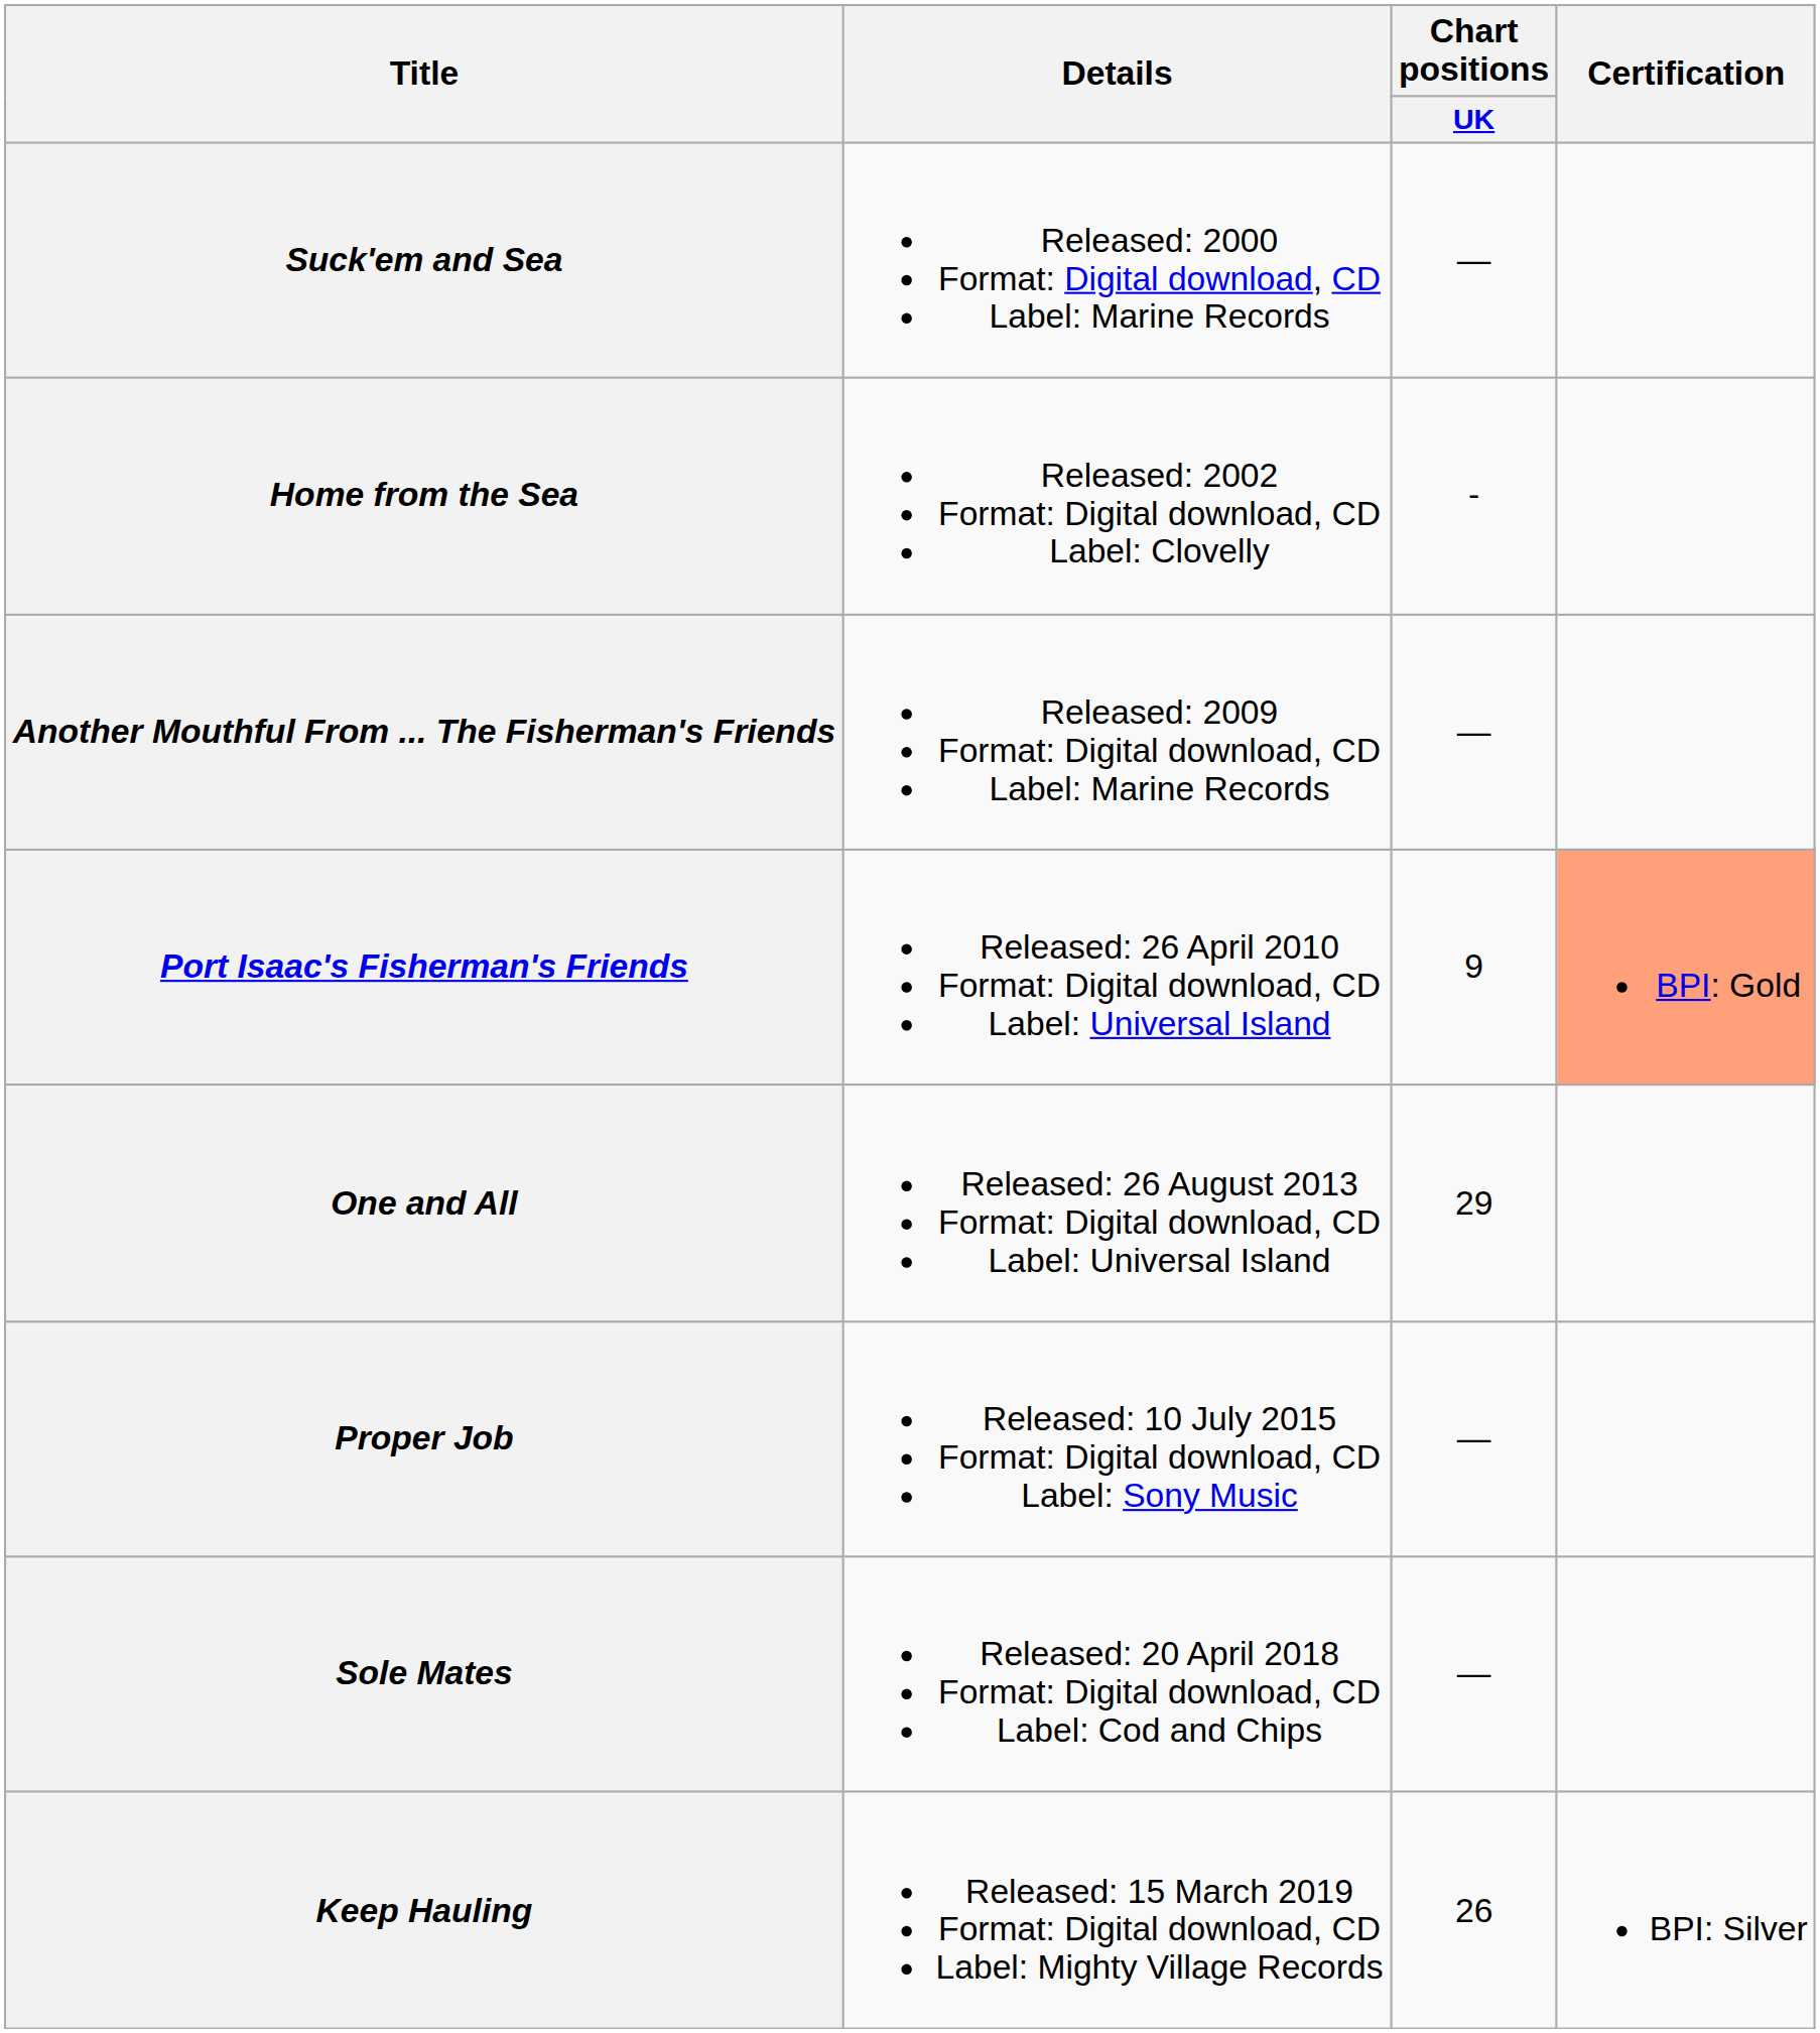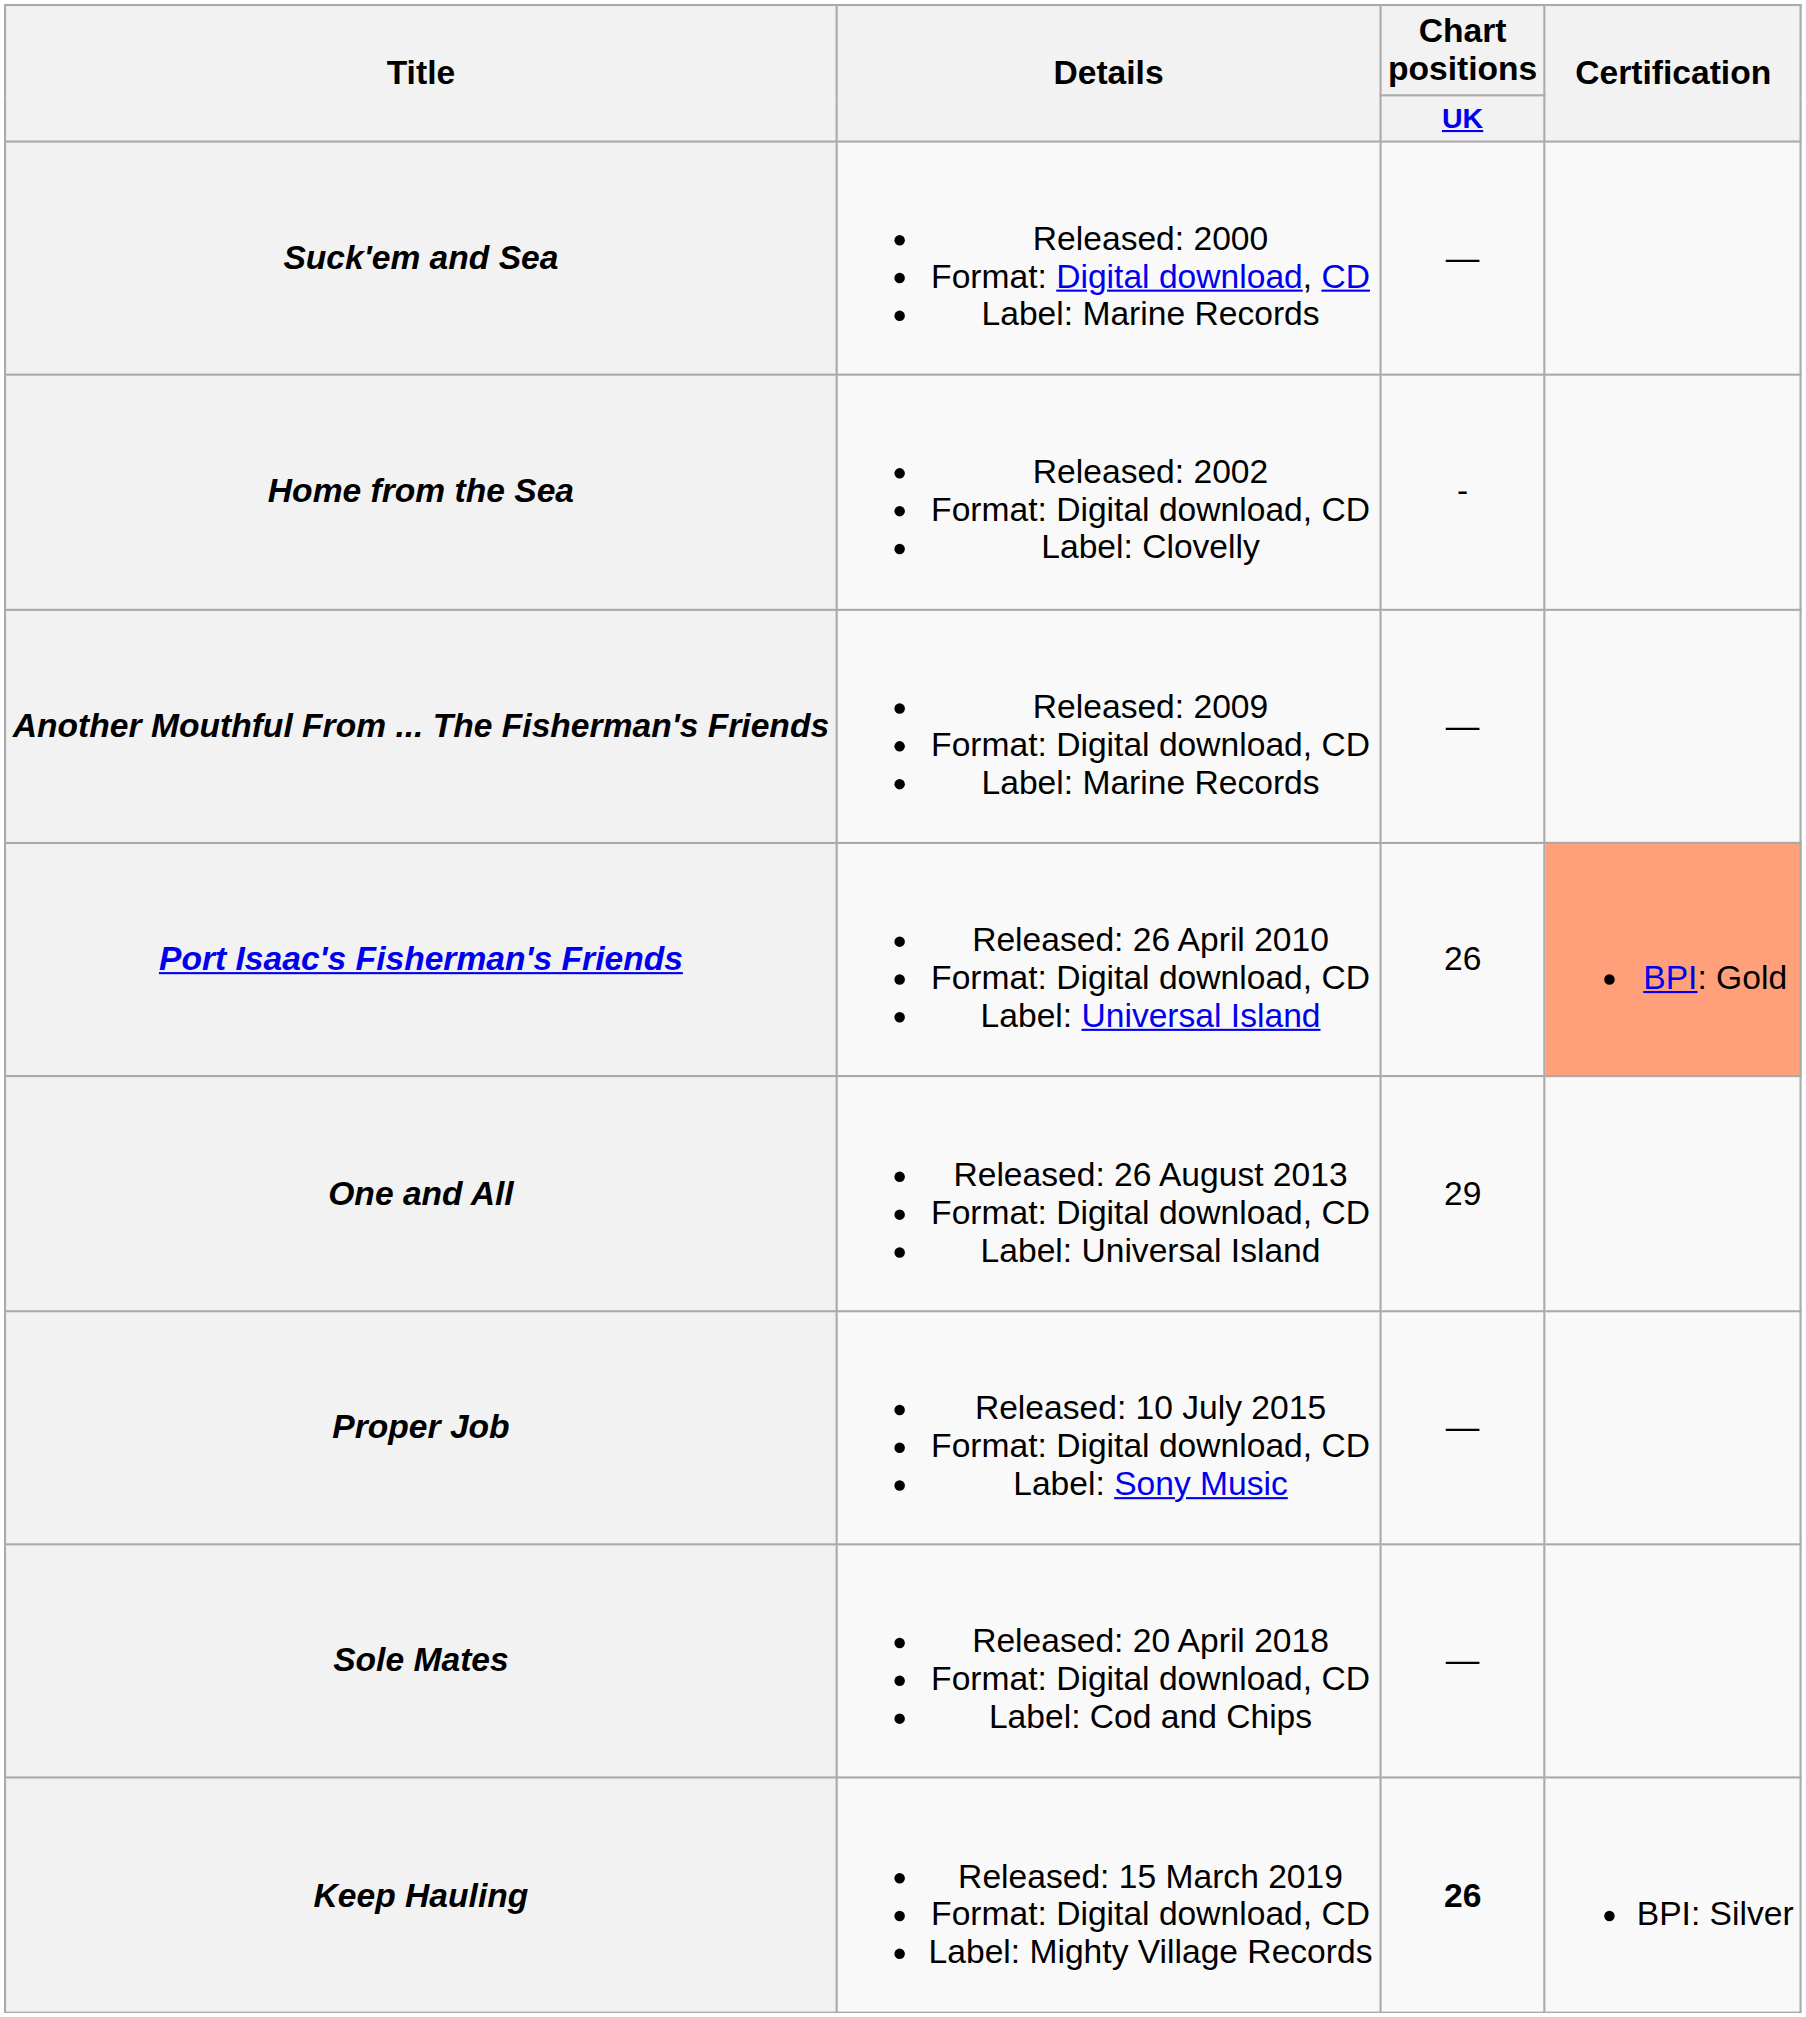 <table class="wikitable plainrowheaders" style="text-align:center;">
 <tr>
 <th scope="col" rowspan="2">Title</th>
 <th scope="col" rowspan="2">Details</th>
 <th scope="col">Chart positions</th>
 <th scope="col" rowspan="2">Certification</th>
 </tr>
 <tr>
 <th scope="col" style="width:3em;font-size:85%;"><a href='#'>UK</a><br></th>
 </tr>
 <tr>
 <th scope="row"><em>Suck'em and Sea</em></th>
 <td><br><ul><li>Released: 2000</li><li>Format: <a href='#'>Digital download</a>, <a href='#'>CD</a></li><li>Label: Marine Records</li></ul></td>
 <td>—</td>
 <td></td>
 </tr>
 <tr>
 <th scope="row"><em>Home from the Sea</em></th>
 <td><br><ul><li>Released: 2002</li><li>Format: Digital download, CD</li><li>Label: Clovelly</li></ul></td>
 <td>-</td>
 <td></td>
 </tr>
 <tr>
 <th scope="row"><em>Another Mouthful From ... The Fisherman's Friends</em></th>
 <td><br><ul><li>Released: 2009</li><li>Format: Digital download, CD</li><li>Label: Marine Records</li></ul></td>
 <td>—</td>
 <td></td>
 </tr>
 <tr>
 <th scope="row"><em><a href='#'>Port Isaac's Fisherman's Friends</a></em></th>
 <td><br><ul><li>Released: 26 April 2010</li><li>Format: Digital download, CD</li><li>Label: <a href='#'>Universal Island</a></li></ul></td>
-<td>9</td>
+<td>26</td>
 <td style="background: lightsalmon;"><br><ul><li><a href='#'>BPI</a>: Gold</li></ul></td>
 </tr>
 <tr>
 <th scope="row"><em>One and All</em></th>
 <td><br><ul><li>Released: 26 August 2013</li><li>Format: Digital download, CD</li><li>Label: Universal Island</li></ul></td>
 <td>29</td>
 <td></td>
 </tr>
 <tr>
 <th scope="row"><em>Proper Job</em></th>
 <td><br><ul><li>Released: 10 July 2015</li><li>Format: Digital download, CD</li><li>Label: <a href='#'>Sony Music</a></li></ul></td>
 <td>—</td>
 <td></td>
 </tr>
 <tr>
 <th scope="row"><em>Sole Mates</em></th>
 <td><br><ul><li>Released: 20 April 2018</li><li>Format: Digital download, CD</li><li>Label: Cod and Chips</li></ul></td>
 <td>—</td>
 <td></td>
 </tr>
 <tr>
 <th scope="row"><em>Keep Hauling</em></th>
 <td><br><ul><li>Released: 15 March 2019</li><li>Format: Digital download, CD</li><li>Label: Mighty Village Records</li></ul></td>
-<td>26</td>
+<td><strong>26</strong></td>
 <td><br><ul><li>BPI: Silver</li></ul></td>
 </tr>
 </table>
